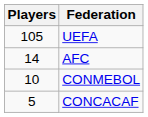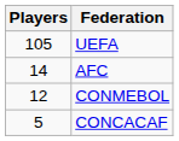 <table class="wikitable">
 <tr>
 <th>Players</th>
 <th>Federation</th>
 </tr>
 <tr>
 <td align="center">105</td>
 <td><a href='#'>UEFA</a></td>
 </tr>
 <tr>
 <td align="center">14</td>
 <td><a href='#'>AFC</a></td>
 </tr>
 <tr>
-<td align="center">10</td>
+<td align="center">12</td>
 <td><a href='#'>CONMEBOL</a></td>
 </tr>
 <tr>
 <td align="center">5</td>
 <td><a href='#'>CONCACAF</a></td>
 </tr>
 </table>
